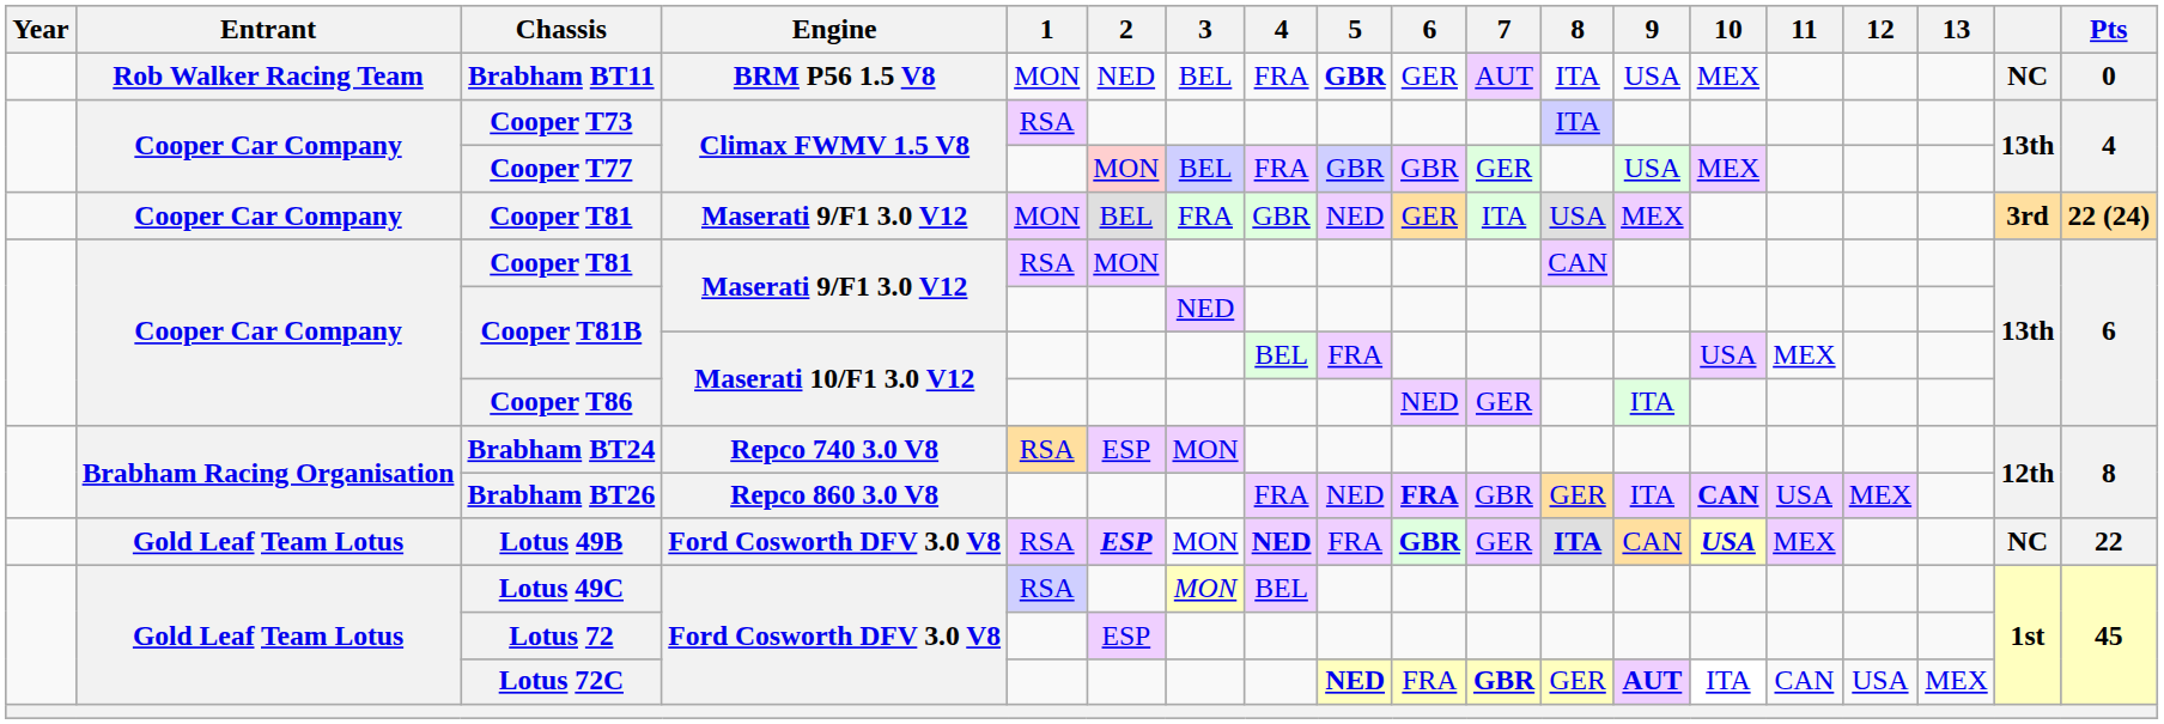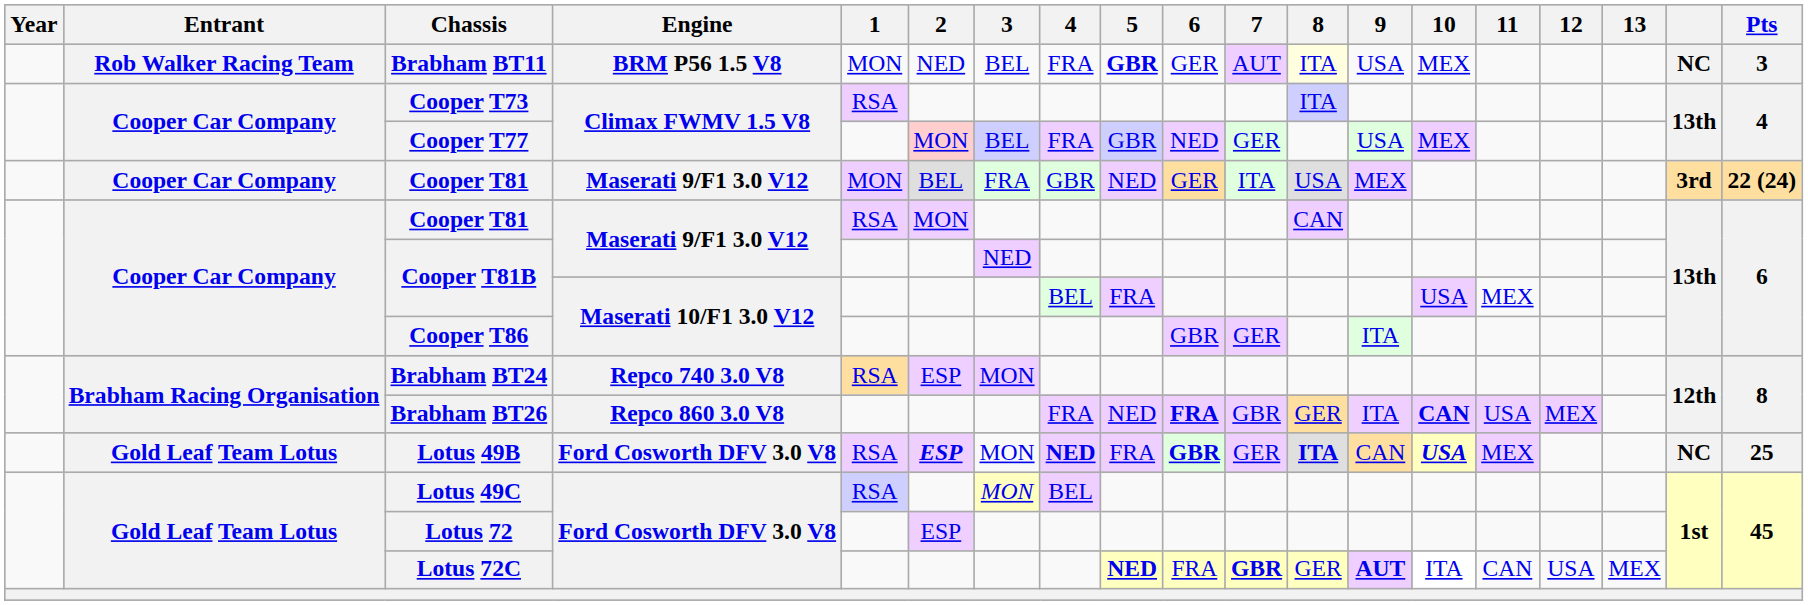 <table class="wikitable" style="text-align:center; font-size:90%">
 <tr>
 <th>Year</th>
 <th>Entrant</th>
 <th>Chassis</th>
 <th>Engine</th>
 <th>1</th>
 <th>2</th>
 <th>3</th>
 <th>4</th>
 <th>5</th>
 <th>6</th>
 <th>7</th>
 <th>8</th>
 <th>9</th>
 <th>10</th>
 <th>11</th>
 <th>12</th>
 <th>13</th>
 <th></th>
 <th><a href='#'>Pts</a></th>
 </tr>
 <tr>
 <td></td>
 <th><a href='#'>Rob Walker Racing Team</a></th>
 <th><a href='#'>Brabham</a> <a href='#'>BT11</a></th>
 <th><a href='#'>BRM</a> P56 1.5 <a href='#'>V8</a></th>
 <td><a href='#'>MON</a></td>
 <td><a href='#'>NED</a></td>
 <td><a href='#'>BEL</a></td>
 <td><a href='#'>FRA</a></td>
 <td><strong><a href='#'>GBR</a></strong></td>
 <td><a href='#'>GER</a></td>
 <td style="background:#EFCFFF;"><a href='#'>AUT</a><br></td>
-<td><a href='#'>ITA</a></td>
+<td style="background: lightyellow;"><a href='#'>ITA</a></td>
 <td><a href='#'>USA</a></td>
 <td><a href='#'>MEX</a></td>
 <td></td>
 <td></td>
 <td></td>
 <th>NC</th>
-<th>0</th>
+<th>3</th>
 </tr>
 <tr>
 <td rowspan=2></td>
 <th rowspan=2><a href='#'>Cooper Car Company</a></th>
 <th><a href='#'>Cooper</a> <a href='#'>T73</a></th>
 <th rowspan=2><a href='#'>Climax FWMV 1.5 V8</a></th>
 <td style="background:#EFCFFF;"><a href='#'>RSA</a><br></td>
 <td></td>
 <td></td>
 <td></td>
 <td></td>
 <td></td>
 <td></td>
 <td style="background:#CFCFFF;"><a href='#'>ITA</a><br></td>
 <td></td>
 <td></td>
 <td></td>
 <td></td>
 <td></td>
 <th rowspan=2>13th</th>
 <th rowspan=2>4</th>
 </tr>
 <tr>
 <th><a href='#'>Cooper</a> <a href='#'>T77</a></th>
 <td></td>
 <td style="background:#FFCFCF;"><a href='#'>MON</a><br></td>
 <td style="background:#CFCFFF;"><a href='#'>BEL</a><br></td>
 <td style="background:#EFCFFF;"><a href='#'>FRA</a><br></td>
 <td style="background:#CFCFFF;"><a href='#'>GBR</a><br></td>
-<td style="background:#EFCFFF;"><a href='#'>GBR</a><br></td>
+<td style="background:#EFCFFF;"><a href='#'>NED</a><br></td>
 <td style="background:#DFFFDF;"><a href='#'>GER</a><br></td>
 <td></td>
 <td style="background:#DFFFDF;"><a href='#'>USA</a> <br></td>
 <td style="background:#EFCFFF;"><a href='#'>MEX</a><br></td>
 <td></td>
 <td></td>
 <td></td>
 </tr>
 <tr>
 <td></td>
 <th><a href='#'>Cooper Car Company</a></th>
 <th><a href='#'>Cooper</a> <a href='#'>T81</a></th>
 <th><a href='#'>Maserati</a> 9/F1 3.0 <a href='#'>V12</a></th>
 <td style="background:#EFCFFF;"><a href='#'>MON</a><br></td>
 <td style="background:#DFDFDF;"><a href='#'>BEL</a><br></td>
 <td style="background:#DFFFDF;"><a href='#'>FRA</a><br></td>
 <td style="background:#DFFFDF;"><a href='#'>GBR</a><br></td>
 <td style="background:#EFCFFF;"><a href='#'>NED</a><br></td>
 <td style="background:#FFDF9F;"><a href='#'>GER</a><br></td>
 <td style="background:#DFFFDF;"><a href='#'>ITA</a><br></td>
 <td style="background:#DFDFDF;"><a href='#'>USA</a><br></td>
 <td style="background:#EFCFFF;"><a href='#'>MEX</a><br></td>
 <td></td>
 <td></td>
 <td></td>
 <td></td>
 <td style="background:#FFDF9F;"><strong>3rd</strong></td>
 <td style="background:#FFDF9F;"><strong>22 (24)</strong></td>
 </tr>
 <tr>
 <td rowspan=4></td>
 <th rowspan=4><a href='#'>Cooper Car Company</a></th>
 <th><a href='#'>Cooper</a> <a href='#'>T81</a></th>
 <th rowspan=2><a href='#'>Maserati</a> 9/F1 3.0 <a href='#'>V12</a></th>
 <td style="background:#EFCFFF;"><a href='#'>RSA</a><br></td>
 <td style="background:#EFCFFF;"><a href='#'>MON</a><br></td>
 <td></td>
 <td></td>
 <td></td>
 <td></td>
 <td></td>
 <td style="background:#EFCFFF;"><a href='#'>CAN</a><br></td>
 <td></td>
 <td></td>
 <td></td>
 <td></td>
 <td></td>
 <th rowspan=4>13th</th>
 <th rowspan=4>6</th>
 </tr>
 <tr>
 <th rowspan=2><a href='#'>Cooper</a> <a href='#'>T81B</a></th>
 <td></td>
 <td></td>
 <td style="background:#EFCFFF;"><a href='#'>NED</a><br></td>
 <td></td>
 <td></td>
 <td></td>
 <td></td>
 <td></td>
 <td></td>
 <td></td>
 <td></td>
 <td></td>
 <td></td>
 </tr>
 <tr>
 <th rowspan=2><a href='#'>Maserati</a> 10/F1 3.0 <a href='#'>V12</a></th>
 <td></td>
 <td></td>
 <td></td>
 <td style="background:#DFFFDF;"><a href='#'>BEL</a><br></td>
 <td style="background:#EFCFFF;"><a href='#'>FRA</a><br></td>
 <td></td>
 <td></td>
 <td></td>
 <td></td>
 <td style="background:#EFCFFF;"><a href='#'>USA</a><br></td>
 <td><a href='#'>MEX</a></td>
 <td></td>
 <td></td>
 </tr>
 <tr>
 <th><a href='#'>Cooper</a> <a href='#'>T86</a></th>
 <td></td>
 <td></td>
 <td></td>
 <td></td>
 <td></td>
-<td style="background:#EFCFFF;"><a href='#'>NED</a><br></td>
+<td style="background:#EFCFFF;"><a href='#'>GBR</a><br></td>
 <td style="background:#EFCFFF;"><a href='#'>GER</a><br></td>
 <td></td>
 <td style="background:#DFFFDF;"><a href='#'>ITA</a><br></td>
 <td></td>
 <td></td>
 <td></td>
 <td></td>
 </tr>
 <tr>
 <td rowspan=2></td>
 <th rowspan=2><a href='#'>Brabham Racing Organisation</a></th>
 <th><a href='#'>Brabham</a> <a href='#'>BT24</a></th>
 <th><a href='#'>Repco 740 3.0 V8</a></th>
 <td style="background:#FFDF9F;"><a href='#'>RSA</a><br></td>
 <td style="background:#EFCFFF;"><a href='#'>ESP</a><br></td>
 <td style="background:#EFCFFF;"><a href='#'>MON</a><br></td>
 <td></td>
 <td></td>
 <td></td>
 <td></td>
 <td></td>
 <td></td>
 <td></td>
 <td></td>
 <td></td>
 <td></td>
 <th rowspan=2>12th</th>
 <th rowspan=2>8</th>
 </tr>
 <tr>
 <th><a href='#'>Brabham</a> <a href='#'>BT26</a></th>
 <th><a href='#'>Repco 860 3.0 V8</a></th>
 <td></td>
 <td></td>
 <td></td>
 <td style="background:#EFCFFF;"><a href='#'>FRA</a><br></td>
 <td style="background:#EFCFFF;"><a href='#'>NED</a><br></td>
 <td style="background:#EFCFFF;"><strong><a href='#'>FRA</a></strong><br></td>
 <td style="background:#EFCFFF;"><a href='#'>GBR</a><br></td>
 <td style="background:#FFDF9F;"><a href='#'>GER</a><br></td>
 <td style="background:#EFCFFF;"><a href='#'>ITA</a> <br></td>
 <td style="background:#EFCFFF;"><strong><a href='#'>CAN</a></strong><br></td>
 <td style="background:#EFCFFF;"><a href='#'>USA</a><br></td>
 <td style="background:#EFCFFF;"><a href='#'>MEX</a><br></td>
 <td></td>
 </tr>
 <tr>
 <td></td>
 <th><a href='#'>Gold Leaf</a> <a href='#'>Team Lotus</a></th>
 <th><a href='#'>Lotus</a> <a href='#'>49B</a></th>
 <th><a href='#'>Ford Cosworth DFV</a> 3.0 <a href='#'>V8</a></th>
 <td style="background:#EFCFFF;"><a href='#'>RSA</a><br></td>
 <td style="background:#EFCFFF;"><strong><em><a href='#'>ESP</a></em></strong><br></td>
 <td><a href='#'>MON</a></td>
 <td style="background:#EFCFFF;"><strong><a href='#'>NED</a></strong><br></td>
 <td style="background:#EFCFFF;"><a href='#'>FRA</a><br></td>
 <td style="background:#DFFFDF;"><strong><a href='#'>GBR</a></strong><br></td>
 <td style="background:#EFCFFF;"><a href='#'>GER</a><br></td>
 <td style="background:#DFDFDF;"><strong><a href='#'>ITA</a></strong><br></td>
 <td style="background:#FFDF9F;"><a href='#'>CAN</a><br></td>
 <td style="background:#FFFFBF;"><strong><em><a href='#'>USA</a></em></strong><br></td>
 <td style="background:#EFCFFF;"><a href='#'>MEX</a><br></td>
 <td></td>
 <td></td>
 <th>NC</th>
-<th>22</th>
+<th>25</th>
 </tr>
 <tr>
 <td rowspan=3></td>
 <th rowspan=3><a href='#'>Gold Leaf</a> <a href='#'>Team Lotus</a></th>
 <th><a href='#'>Lotus</a> <a href='#'>49C</a></th>
 <th rowspan=3><a href='#'>Ford Cosworth DFV</a> 3.0 <a href='#'>V8</a></th>
 <td style="background:#CFCFFF;"><a href='#'>RSA</a><br></td>
 <td></td>
 <td style="background:#FFFFBF;"><em><a href='#'>MON</a></em><br></td>
 <td style="background:#EFCFFF;"><a href='#'>BEL</a><br></td>
 <td></td>
 <td></td>
 <td></td>
 <td></td>
 <td></td>
 <td></td>
 <td></td>
 <td></td>
 <td></td>
 <td style="background:#FFFFBF;" rowspan=3><strong>1st</strong></td>
 <td style="background:#FFFFBF;" rowspan=3><strong>45</strong></td>
 </tr>
 <tr>
 <th><a href='#'>Lotus</a> <a href='#'>72</a></th>
 <td></td>
 <td style="background:#EFCFFF;"><a href='#'>ESP</a><br></td>
 <td></td>
 <td></td>
 <td></td>
 <td></td>
 <td></td>
 <td></td>
 <td></td>
 <td></td>
 <td></td>
 <td></td>
 <td></td>
 </tr>
 <tr>
 <th><a href='#'>Lotus</a> <a href='#'>72C</a></th>
 <td></td>
 <td></td>
 <td></td>
 <td></td>
 <td style="background:#FFFFBF;"><strong><a href='#'>NED</a></strong><br></td>
 <td style="background:#FFFFBF;"><a href='#'>FRA</a><br></td>
 <td style="background:#FFFFBF;"><strong><a href='#'>GBR</a></strong><br></td>
 <td style="background:#FFFFBF;"><a href='#'>GER</a><br></td>
 <td style="background:#EFCFFF;"><strong><a href='#'>AUT</a></strong><br></td>
 <td style="background:#FFFFFF;"><a href='#'>ITA</a><br></td>
 <td><a href='#'>CAN</a></td>
 <td><a href='#'>USA</a></td>
 <td><a href='#'>MEX</a></td>
 </tr>
 <tr>
 <th colspan="19"></th>
 </tr>
 </table>
